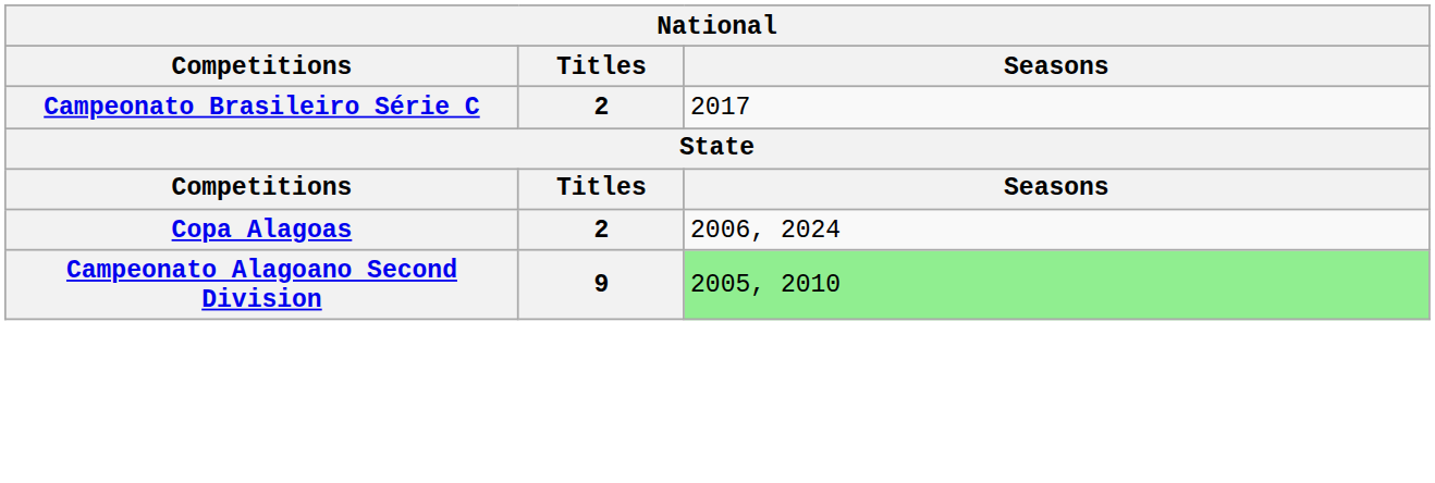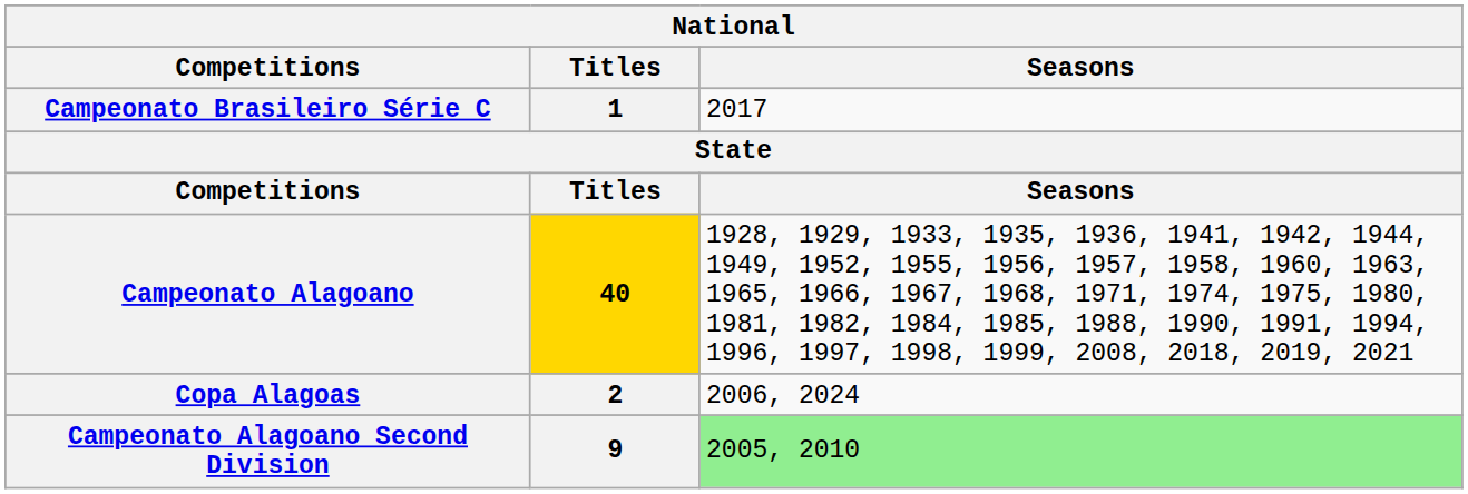 <table class="wikitable">
 <tr>
 <th colspan="3">National</th>
 </tr>
 <tr>
 <th style="width:260px">Competitions</th>
 <th style="width:80px">Titles</th>
 <th style="width:380px">Seasons</th>
 </tr>
 <tr>
 <th style="text-align:center"><a href='#'>Campeonato Brasileiro Série C</a></th>
-<th style="text-align:center"><strong>2</strong></th>
+<th style="text-align:center"><strong>1</strong></th>
 <td align="left">2017</td>
 </tr>
 <tr>
 <th colspan="3">State</th>
 </tr>
 <tr>
 <th>Competitions</th>
 <th>Titles</th>
 <th>Seasons</th>
+</tr>
+<tr>
+<th style="text-align:center"><a href='#'>Campeonato Alagoano</a></th>
+<td bgcolor="gold" style="text-align:center"><strong>40</strong></td>
+<td align="left">1928, 1929, 1933, 1935, 1936, 1941, 1942, 1944, 1949, 1952, 1955, 1956, 1957, 1958, 1960, 1963, 1965, 1966, 1967, 1968, 1971, 1974, 1975, 1980, 1981, 1982, 1984, 1985, 1988, 1990, 1991, 1994, 1996, 1997, 1998, 1999, 2008, 2018, 2019, 2021</td>
 </tr>
 <tr>
 <th><a href='#'>Copa Alagoas</a></th>
 <th style="text-align:center"><strong>2</strong></th>
 <td align="left">2006, 2024</td>
 </tr>
 <tr>
 <th><a href='#'>Campeonato Alagoano Second Division</a></th>
 <th style="text-align:center"><strong>9</strong></th>
 <td align="left" style="background: lightgreen;">2005, 2010</td>
 </tr>
 </table>
